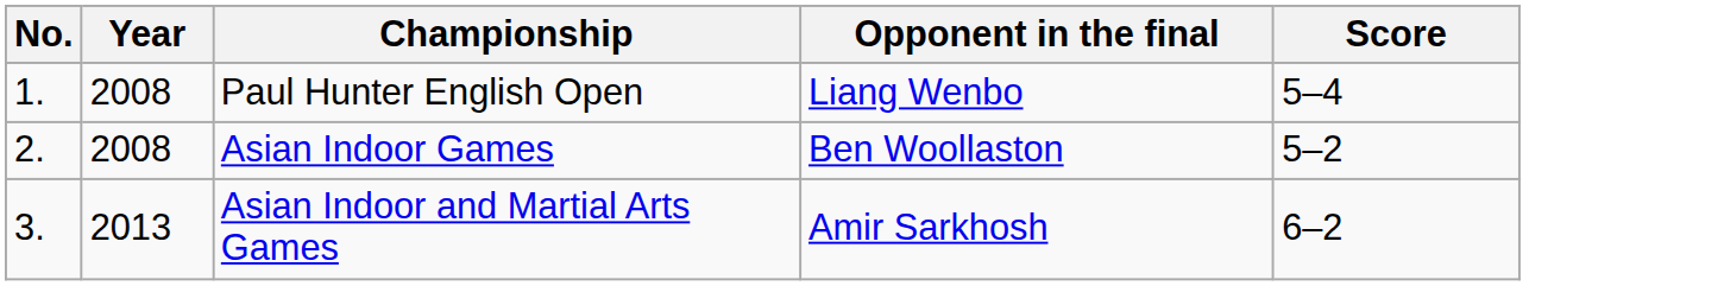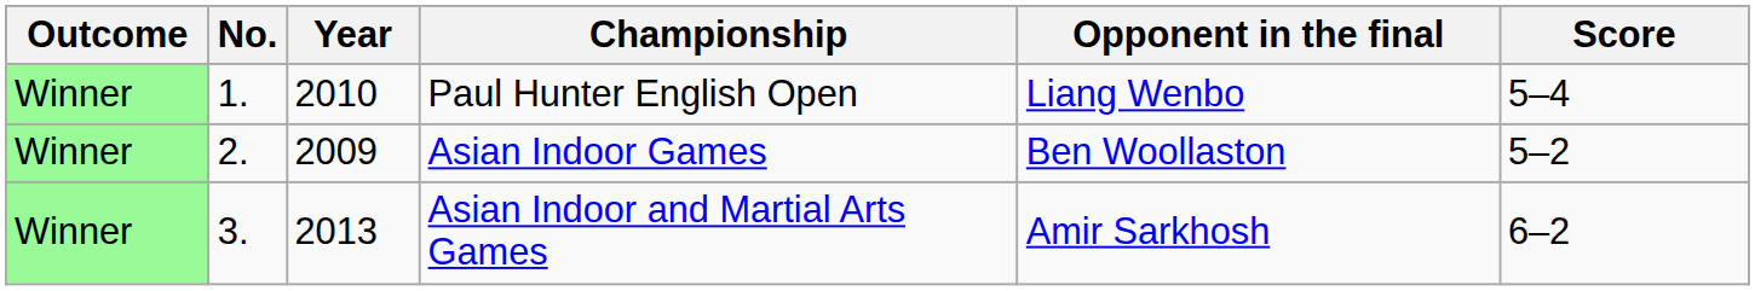 <table class="sortable wikitable">
 <tr>
+<th width="80">Outcome</th>
 <th width="20">No.</th>
 <th width="50">Year</th>
 <th width="250">Championship</th>
 <th width="200">Opponent in the final</th>
 <th width="100">Score</th>
 </tr>
 <tr>
+<td style="background:#98FB98">Winner</td>
 <td>1.</td>
-<td>2008</td>
+<td>2010</td>
 <td>Paul Hunter English Open</td>
 <td> <a href='#'>Liang Wenbo</a></td>
 <td>5–4</td>
 </tr>
 <tr>
+<td style="background:#98FB98">Winner</td>
 <td>2.</td>
-<td>2008</td>
+<td>2009</td>
 <td><a href='#'>Asian Indoor Games</a></td>
 <td> <a href='#'>Ben Woollaston</a></td>
 <td>5–2</td>
 </tr>
 <tr>
+<td style="background:#98FB98">Winner</td>
 <td>3.</td>
 <td>2013</td>
 <td><a href='#'>Asian Indoor and Martial Arts Games</a></td>
 <td> <a href='#'>Amir Sarkhosh</a></td>
 <td>6–2</td>
 </tr>
 </table>
